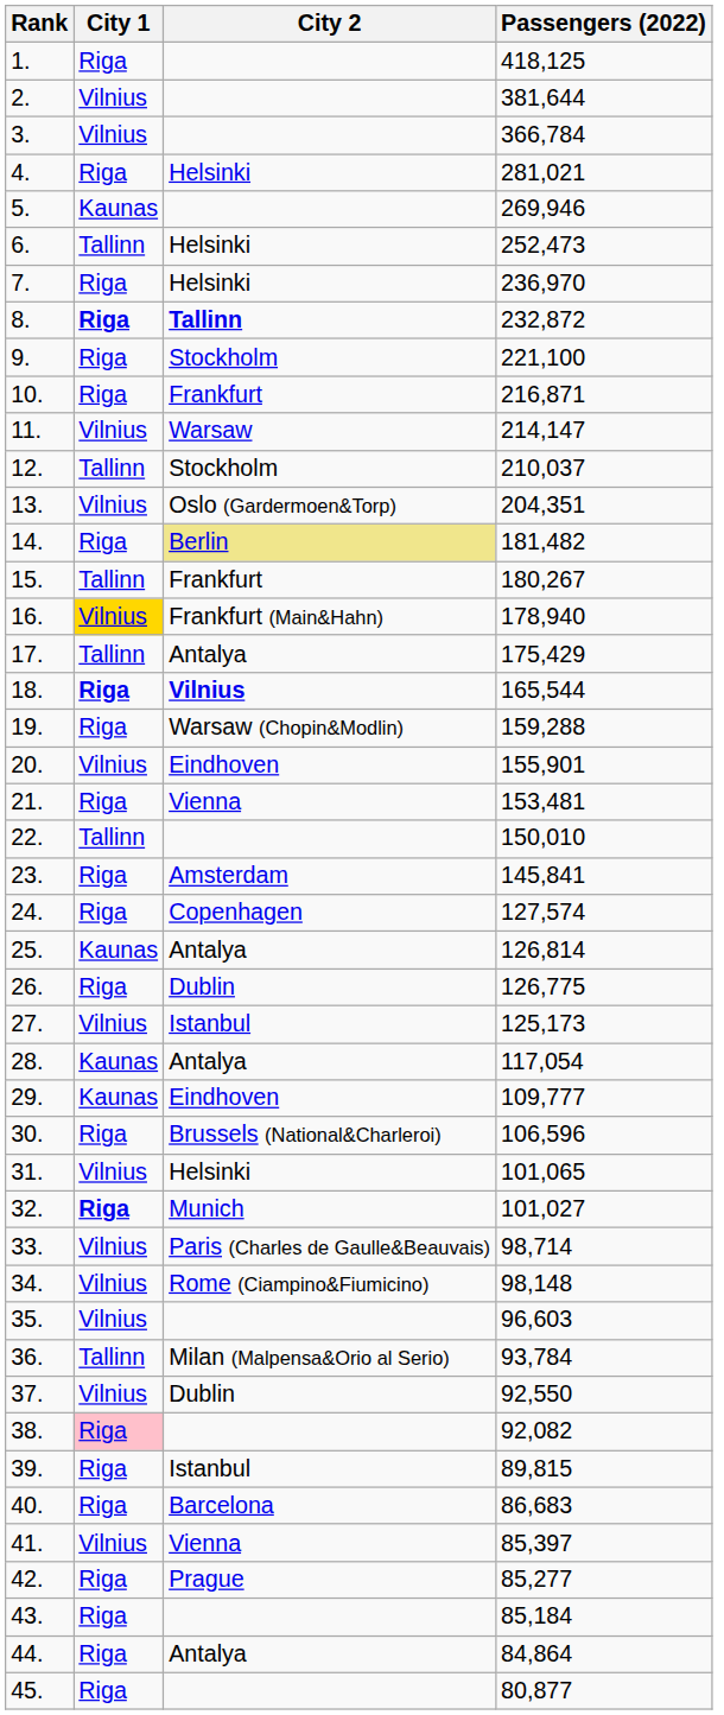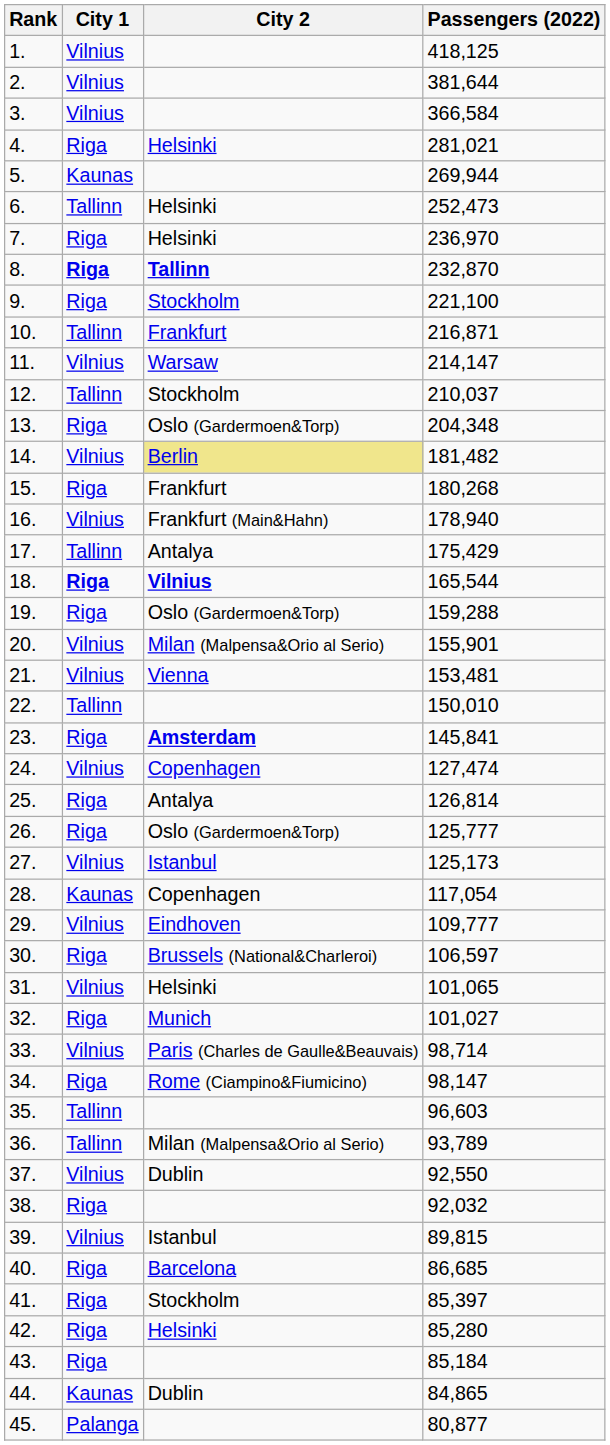 <table class="wikitable sortable">
 <tr>
 <th>Rank</th>
 <th>City 1</th>
 <th>City 2</th>
 <th>Passengers (2022)</th>
 </tr>
 <tr>
 <td>1.</td>
-<td><a href='#'>Riga</a></td>
+<td><a href='#'>Vilnius</a></td>
 <td></td>
 <td>418,125</td>
 </tr>
 <tr>
 <td>2.</td>
 <td><a href='#'>Vilnius</a></td>
 <td></td>
 <td>381,644</td>
 </tr>
 <tr>
 <td>3.</td>
 <td><a href='#'>Vilnius</a></td>
 <td></td>
-<td>366,784</td>
+<td>366,584</td>
 </tr>
 <tr>
 <td>4.</td>
 <td><a href='#'>Riga</a></td>
 <td><a href='#'>Helsinki</a></td>
 <td>281,021</td>
 </tr>
 <tr>
 <td>5.</td>
 <td><a href='#'>Kaunas</a></td>
 <td></td>
-<td>269,946</td>
+<td>269,944</td>
 </tr>
 <tr>
 <td>6.</td>
 <td><a href='#'>Tallinn</a></td>
 <td>Helsinki</td>
 <td>252,473</td>
 </tr>
 <tr>
 <td>7.</td>
 <td><a href='#'>Riga</a></td>
 <td>Helsinki</td>
 <td>236,970</td>
 </tr>
 <tr>
 <td>8.</td>
 <td><strong><a href='#'>Riga</a></strong></td>
 <td><strong><a href='#'>Tallinn</a></strong></td>
-<td>232,872</td>
+<td>232,870</td>
 </tr>
 <tr>
 <td>9.</td>
 <td><a href='#'>Riga</a></td>
 <td><a href='#'>Stockholm</a></td>
 <td>221,100</td>
 </tr>
 <tr>
 <td>10.</td>
-<td><a href='#'>Riga</a></td>
+<td><a href='#'>Tallinn</a></td>
 <td><a href='#'>Frankfurt</a></td>
 <td>216,871</td>
 </tr>
 <tr>
 <td>11.</td>
 <td><a href='#'>Vilnius</a></td>
 <td><a href='#'>Warsaw</a></td>
 <td>214,147</td>
 </tr>
 <tr>
 <td>12.</td>
 <td><a href='#'>Tallinn</a></td>
 <td>Stockholm</td>
 <td>210,037</td>
 </tr>
 <tr>
 <td>13.</td>
-<td><a href='#'>Vilnius</a></td>
+<td><a href='#'>Riga</a></td>
 <td>Oslo <small>(Gardermoen&Torp)</small></td>
-<td>204,351</td>
+<td>204,348</td>
 </tr>
 <tr>
 <td>14.</td>
-<td><a href='#'>Riga</a></td>
+<td><a href='#'>Vilnius</a></td>
 <td style="background: khaki;"><a href='#'>Berlin</a></td>
 <td>181,482</td>
 </tr>
 <tr>
 <td>15.</td>
-<td><a href='#'>Tallinn</a></td>
+<td><a href='#'>Riga</a></td>
 <td>Frankfurt</td>
-<td>180,267</td>
+<td>180,268</td>
 </tr>
 <tr>
 <td>16.</td>
-<td style="background: gold;"><a href='#'>Vilnius</a></td>
+<td><a href='#'>Vilnius</a></td>
 <td>Frankfurt <small>(Main&Hahn)</small></td>
 <td>178,940</td>
 </tr>
 <tr>
 <td>17.</td>
 <td><a href='#'>Tallinn</a></td>
 <td>Antalya</td>
 <td>175,429</td>
 </tr>
 <tr>
 <td>18.</td>
 <td><strong><a href='#'>Riga</a></strong></td>
 <td><strong><a href='#'>Vilnius</a></strong></td>
 <td>165,544</td>
 </tr>
 <tr>
 <td>19.</td>
 <td><a href='#'>Riga</a></td>
-<td>Warsaw <small>(Chopin&Modlin)</small></td>
+<td>Oslo <small>(Gardermoen&Torp)</small></td>
 <td>159,288</td>
 </tr>
 <tr>
 <td>20.</td>
 <td><a href='#'>Vilnius</a></td>
-<td><a href='#'>Eindhoven</a></td>
+<td><a href='#'>Milan</a> <small>(Malpensa&Orio al Serio)</small></td>
 <td>155,901</td>
 </tr>
 <tr>
 <td>21.</td>
-<td><a href='#'>Riga</a></td>
+<td><a href='#'>Vilnius</a></td>
 <td><a href='#'>Vienna</a></td>
 <td>153,481</td>
 </tr>
 <tr>
 <td>22.</td>
 <td><a href='#'>Tallinn</a></td>
 <td></td>
 <td>150,010</td>
 </tr>
 <tr>
 <td>23.</td>
 <td><a href='#'>Riga</a></td>
-<td><a href='#'>Amsterdam</a></td>
+<td><strong><a href='#'>Amsterdam</a></strong></td>
 <td>145,841</td>
 </tr>
 <tr>
 <td>24.</td>
-<td><a href='#'>Riga</a></td>
+<td><a href='#'>Vilnius</a></td>
 <td><a href='#'>Copenhagen</a></td>
-<td>127,574</td>
+<td>127,474</td>
 </tr>
 <tr>
 <td>25.</td>
-<td><a href='#'>Kaunas</a></td>
+<td><a href='#'>Riga</a></td>
 <td>Antalya</td>
 <td>126,814</td>
 </tr>
 <tr>
 <td>26.</td>
 <td><a href='#'>Riga</a></td>
-<td><a href='#'>Dublin</a></td>
-<td>126,775</td>
+<td>Oslo <small>(Gardermoen&Torp)</small></td>
+<td>125,777</td>
 </tr>
 <tr>
 <td>27.</td>
 <td><a href='#'>Vilnius</a></td>
 <td><a href='#'>Istanbul</a></td>
 <td>125,173</td>
 </tr>
 <tr>
 <td>28.</td>
 <td><a href='#'>Kaunas</a></td>
-<td>Antalya</td>
+<td>Copenhagen</td>
 <td>117,054</td>
 </tr>
 <tr>
 <td>29.</td>
-<td><a href='#'>Kaunas</a></td>
+<td><a href='#'>Vilnius</a></td>
 <td><a href='#'>Eindhoven</a></td>
 <td>109,777</td>
 </tr>
 <tr>
 <td>30.</td>
 <td><a href='#'>Riga</a></td>
 <td><a href='#'>Brussels</a> <small>(National&Charleroi)</small></td>
-<td>106,596</td>
+<td>106,597</td>
 </tr>
 <tr>
 <td>31.</td>
 <td><a href='#'>Vilnius</a></td>
 <td>Helsinki</td>
 <td>101,065</td>
 </tr>
 <tr>
 <td>32.</td>
-<td><strong><a href='#'>Riga</a></strong></td>
+<td><a href='#'>Riga</a></td>
 <td><a href='#'>Munich</a></td>
 <td>101,027</td>
 </tr>
 <tr>
 <td>33.</td>
 <td><a href='#'>Vilnius</a></td>
 <td><a href='#'>Paris</a> <small>(Charles de Gaulle&Beauvais)</small></td>
 <td>98,714</td>
 </tr>
 <tr>
 <td>34.</td>
-<td><a href='#'>Vilnius</a></td>
+<td><a href='#'>Riga</a></td>
 <td><a href='#'>Rome</a> <small>(Ciampino&Fiumicino)</small></td>
-<td>98,148</td>
+<td>98,147</td>
 </tr>
 <tr>
 <td>35.</td>
-<td><a href='#'>Vilnius</a></td>
+<td><a href='#'>Tallinn</a></td>
 <td></td>
 <td>96,603</td>
 </tr>
 <tr>
 <td>36.</td>
 <td><a href='#'>Tallinn</a></td>
 <td>Milan <small>(Malpensa&Orio al Serio)</small></td>
-<td>93,784</td>
+<td>93,789</td>
 </tr>
 <tr>
 <td>37.</td>
 <td><a href='#'>Vilnius</a></td>
 <td>Dublin</td>
 <td>92,550</td>
 </tr>
 <tr>
 <td>38.</td>
-<td style="background: pink;"><a href='#'>Riga</a></td>
+<td><a href='#'>Riga</a></td>
 <td></td>
-<td>92,082</td>
+<td>92,032</td>
 </tr>
 <tr>
 <td>39.</td>
-<td><a href='#'>Riga</a></td>
+<td><a href='#'>Vilnius</a></td>
 <td>Istanbul</td>
 <td>89,815</td>
 </tr>
 <tr>
 <td>40.</td>
 <td><a href='#'>Riga</a></td>
 <td><a href='#'>Barcelona</a></td>
-<td>86,683</td>
+<td>86,685</td>
 </tr>
 <tr>
 <td>41.</td>
-<td><a href='#'>Vilnius</a></td>
-<td><a href='#'>Vienna</a></td>
+<td><a href='#'>Riga</a></td>
+<td>Stockholm</td>
 <td>85,397</td>
 </tr>
 <tr>
 <td>42.</td>
 <td><a href='#'>Riga</a></td>
-<td><a href='#'>Prague</a></td>
-<td>85,277</td>
+<td><a href='#'>Helsinki</a></td>
+<td>85,280</td>
 </tr>
 <tr>
 <td>43.</td>
 <td><a href='#'>Riga</a></td>
 <td></td>
 <td>85,184</td>
 </tr>
 <tr>
 <td>44.</td>
-<td><a href='#'>Riga</a></td>
-<td>Antalya</td>
-<td>84,864</td>
+<td><a href='#'>Kaunas</a></td>
+<td>Dublin</td>
+<td>84,865</td>
 </tr>
 <tr>
 <td>45.</td>
-<td><a href='#'>Riga</a></td>
+<td><a href='#'>Palanga</a></td>
 <td></td>
 <td>80,877</td>
 </tr>
 </table>
